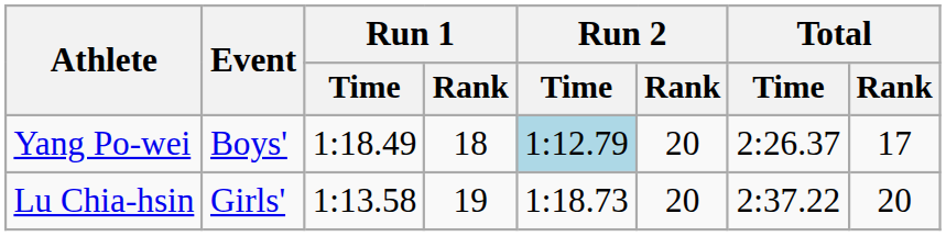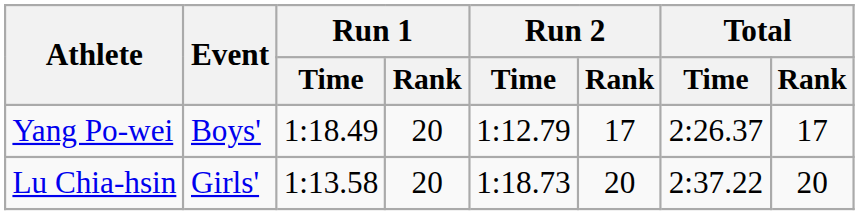 <table class="wikitable" style="font-size:90%">
 <tr>
 <th rowspan="2">Athlete</th>
 <th rowspan="2">Event</th>
 <th colspan="2">Run 1</th>
 <th colspan="2">Run 2</th>
 <th colspan="2">Total</th>
 </tr>
 <tr style="font-size:95%">
 <th>Time</th>
 <th>Rank</th>
 <th>Time</th>
 <th>Rank</th>
 <th>Time</th>
 <th>Rank</th>
 </tr>
 <tr align=center>
 <td align=left><a href='#'>Yang Po-wei</a></td>
 <td align=left><a href='#'>Boys'</a></td>
 <td>1:18.49</td>
-<td>18</td>
-<td style="background: lightblue;">1:12.79</td>
 <td>20</td>
+<td>1:12.79</td>
+<td>17</td>
 <td>2:26.37</td>
 <td>17</td>
 </tr>
 <tr align=center>
 <td align=left><a href='#'>Lu Chia-hsin</a></td>
 <td align=left><a href='#'>Girls'</a></td>
 <td>1:13.58</td>
-<td>19</td>
+<td>20</td>
 <td>1:18.73</td>
 <td>20</td>
 <td>2:37.22</td>
 <td>20</td>
 </tr>
 </table>
